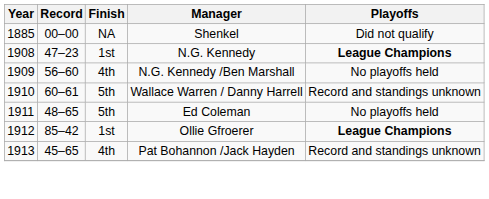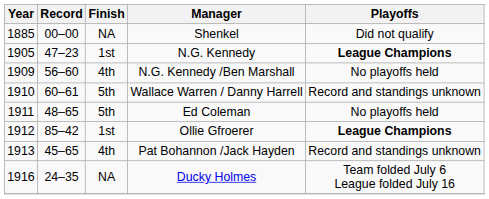 <table class="wikitable">
 <tr style="background: #F2F2F2;">
 <th>Year</th>
 <th>Record</th>
 <th>Finish</th>
 <th>Manager</th>
 <th>Playoffs</th>
 </tr>
 <tr align=center>
 <td>1885</td>
 <td>00–00</td>
 <td>NA</td>
 <td>Shenkel</td>
 <td>Did not qualify</td>
 </tr>
 <tr align=center>
-<td>1908</td>
+<td>1905</td>
 <td>47–23</td>
 <td>1st</td>
 <td>N.G. Kennedy</td>
 <td><strong>League Champions</strong></td>
 </tr>
 <tr align=center>
 <td>1909</td>
 <td>56–60</td>
 <td>4th</td>
 <td>N.G. Kennedy /Ben Marshall</td>
 <td>No playoffs held</td>
 </tr>
 <tr align=center>
 <td>1910</td>
 <td>60–61</td>
 <td>5th</td>
 <td>Wallace Warren / Danny Harrell</td>
 <td>Record and standings unknown</td>
 </tr>
 <tr align=center>
 <td>1911</td>
 <td>48–65</td>
 <td>5th</td>
 <td>Ed Coleman</td>
 <td>No playoffs held</td>
 </tr>
 <tr align=center>
 <td>1912</td>
 <td>85–42</td>
 <td>1st</td>
 <td>Ollie Gfroerer</td>
 <td><strong>League Champions</strong></td>
 </tr>
 <tr align=center>
 <td>1913</td>
 <td>45–65</td>
 <td>4th</td>
 <td>Pat Bohannon /Jack Hayden</td>
 <td>Record and standings unknown</td>
 </tr>
 <tr align=center>
+<td>1916</td>
+<td>24–35</td>
+<td>NA</td>
+<td><a href='#'>Ducky Holmes</a></td>
+<td>Team folded July 6<br>League folded July 16</td>
+</tr>
+<tr align=center>
 </tr>
 </table>
